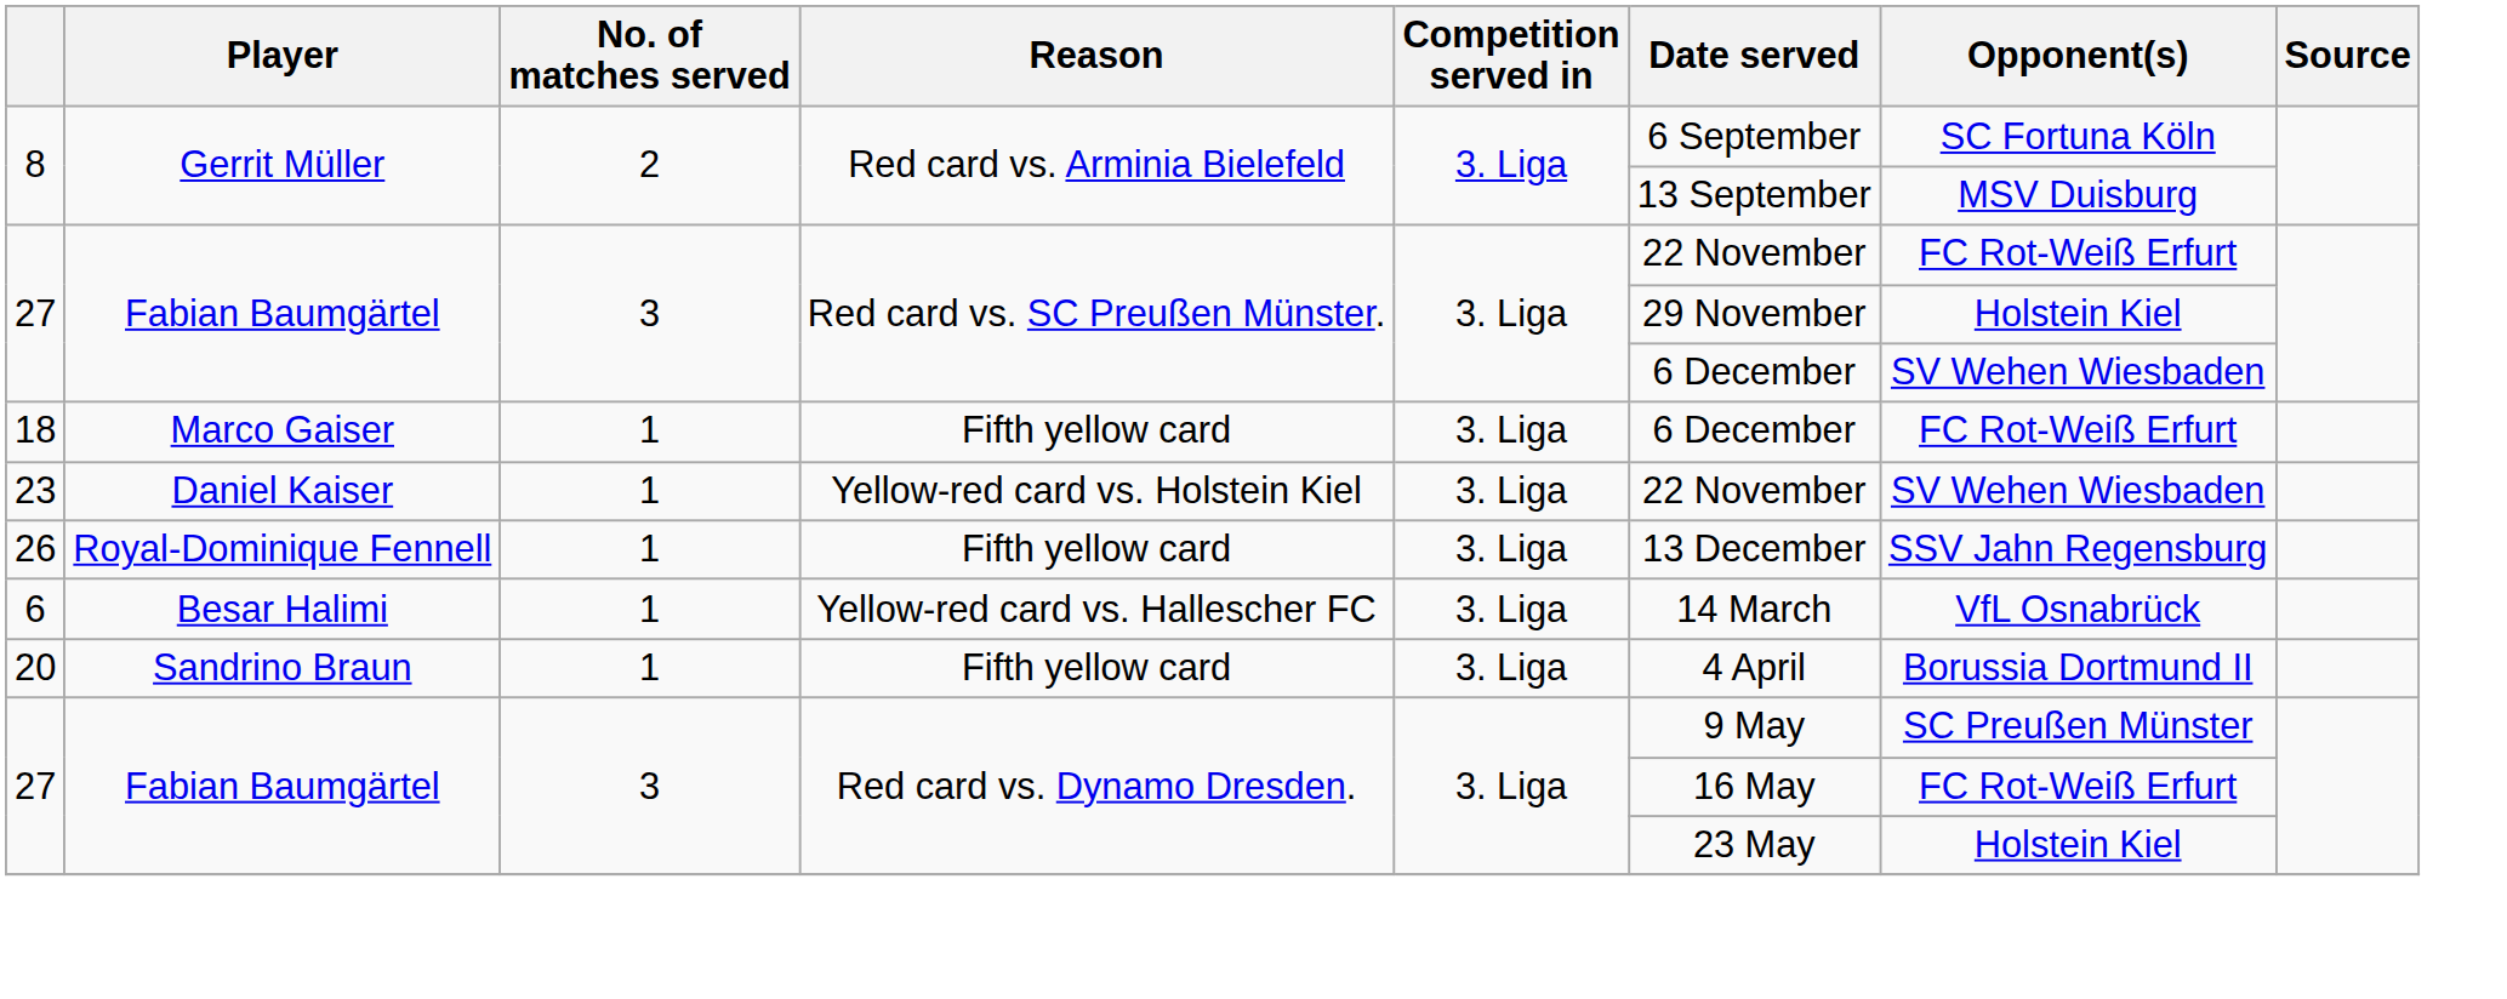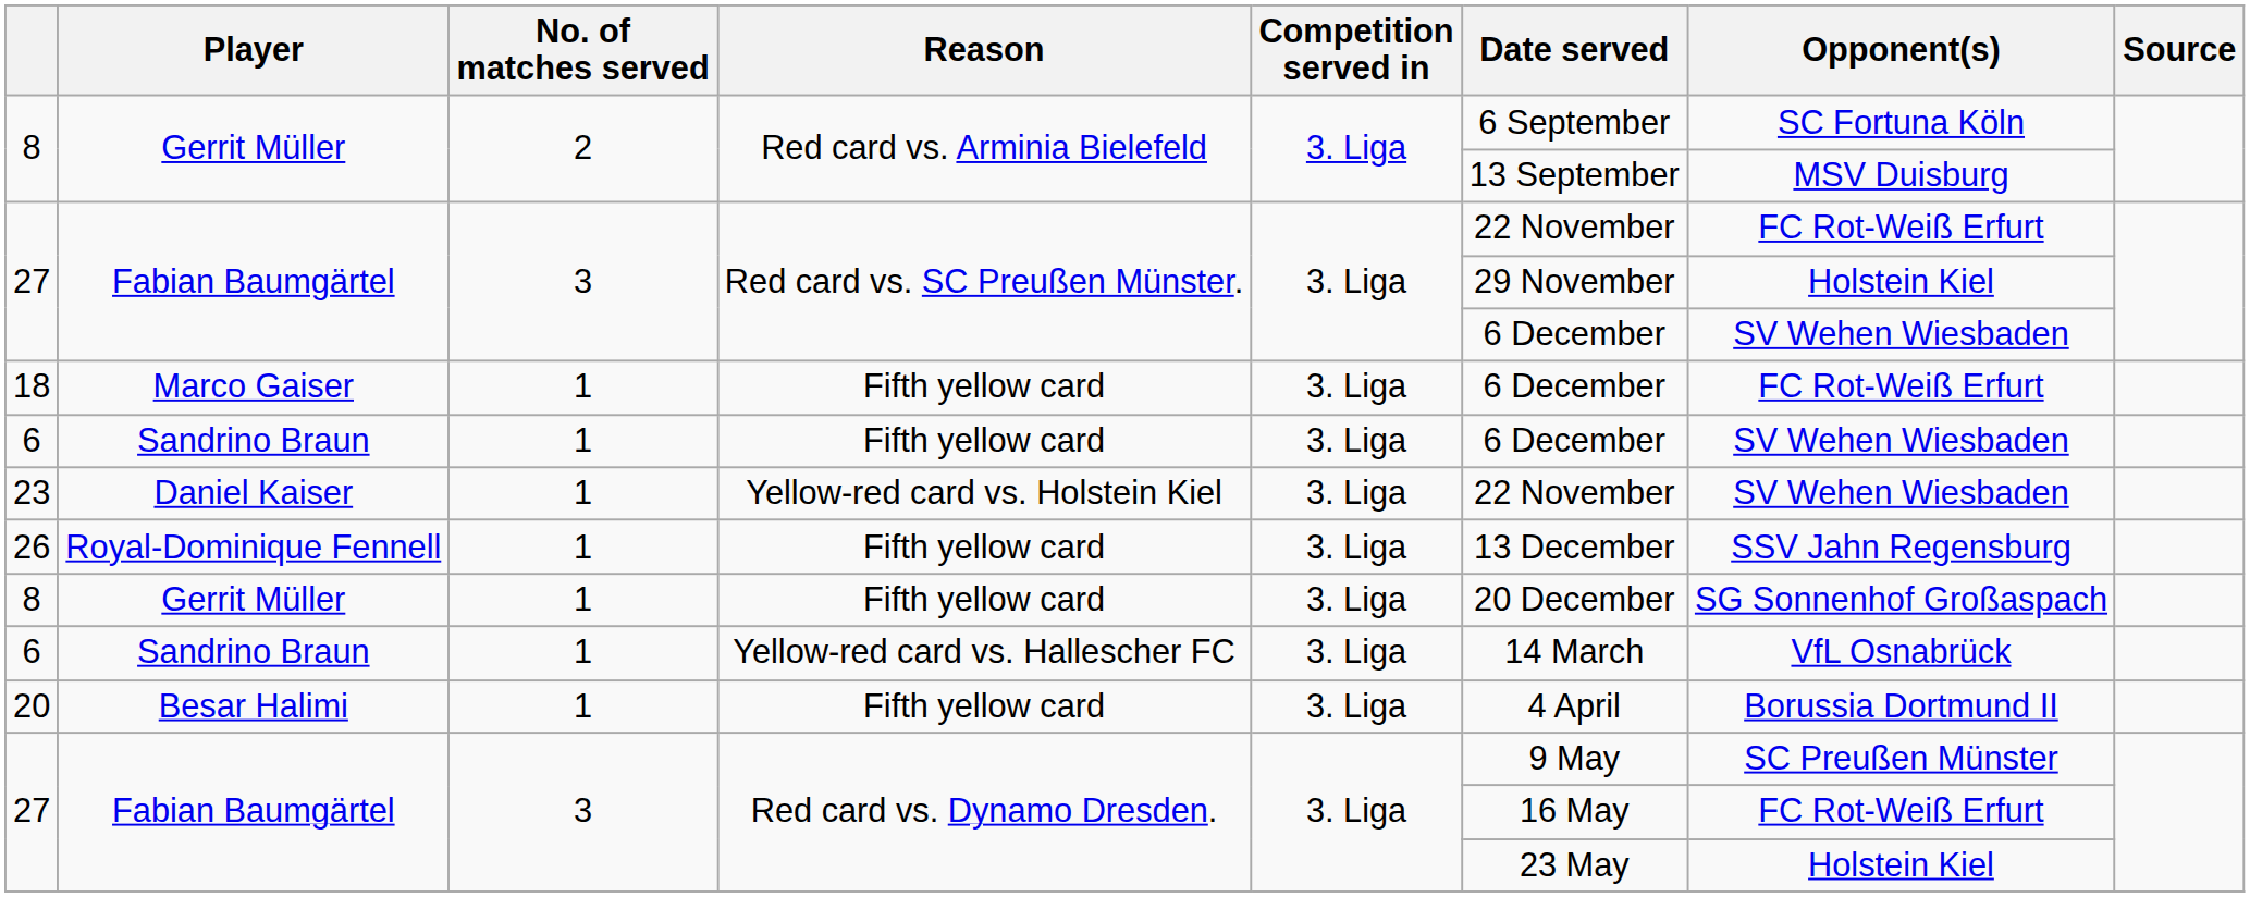 <table class="wikitable" style="text-align: center">
 <tr>
 <th></th>
 <th>Player</th>
 <th>No. of <br> matches served</th>
 <th>Reason</th>
 <th>Competition <br> served in</th>
 <th>Date served</th>
 <th>Opponent(s)</th>
 <th>Source</th>
 </tr>
 <tr>
 <td rowspan="2">8</td>
 <td rowspan="2"><a href='#'>Gerrit Müller</a></td>
 <td rowspan="2">2</td>
 <td rowspan="2">Red card vs. <a href='#'>Arminia Bielefeld</a></td>
 <td rowspan="2"><a href='#'>3. Liga</a></td>
 <td>6 September</td>
 <td><a href='#'>SC Fortuna Köln</a></td>
 <td rowspan="2"></td>
 </tr>
 <tr>
 <td>13 September</td>
 <td><a href='#'>MSV Duisburg</a></td>
 </tr>
 <tr>
 <td rowspan="3">27</td>
 <td rowspan="3"><a href='#'>Fabian Baumgärtel</a></td>
 <td rowspan="3">3</td>
 <td rowspan="3">Red card vs. <a href='#'>SC Preußen Münster</a>.</td>
 <td rowspan="3">3. Liga</td>
 <td>22 November</td>
 <td><a href='#'>FC Rot-Weiß Erfurt</a></td>
 <td rowspan="3"></td>
 </tr>
 <tr>
 <td>29 November</td>
 <td><a href='#'>Holstein Kiel</a></td>
 </tr>
 <tr>
 <td>6 December</td>
 <td><a href='#'>SV Wehen Wiesbaden</a></td>
 </tr>
 <tr>
 <td>18</td>
 <td><a href='#'>Marco Gaiser</a></td>
 <td>1</td>
 <td>Fifth yellow card</td>
 <td>3. Liga</td>
 <td>6 December</td>
 <td><a href='#'>FC Rot-Weiß Erfurt</a></td>
 <td></td>
 </tr>
 <tr>
+<td>6</td>
+<td><a href='#'>Sandrino Braun</a></td>
+<td>1</td>
+<td>Fifth yellow card</td>
+<td>3. Liga</td>
+<td>6 December</td>
+<td><a href='#'>SV Wehen Wiesbaden</a></td>
+<td></td>
+</tr>
+<tr>
 <td>23</td>
 <td><a href='#'>Daniel Kaiser</a></td>
 <td>1</td>
 <td>Yellow-red card vs. Holstein Kiel</td>
 <td>3. Liga</td>
 <td>22 November</td>
 <td><a href='#'>SV Wehen Wiesbaden</a></td>
 <td></td>
 </tr>
 <tr>
 <td>26</td>
 <td><a href='#'>Royal-Dominique Fennell</a></td>
 <td>1</td>
 <td>Fifth yellow card</td>
 <td>3. Liga</td>
 <td>13 December</td>
 <td><a href='#'>SSV Jahn Regensburg</a></td>
 <td></td>
 </tr>
 <tr>
+<td>8</td>
+<td><a href='#'>Gerrit Müller</a></td>
+<td>1</td>
+<td>Fifth yellow card</td>
+<td>3. Liga</td>
+<td>20 December</td>
+<td><a href='#'>SG Sonnenhof Großaspach</a></td>
+<td></td>
+</tr>
+<tr>
 <td>6</td>
-<td><a href='#'>Besar Halimi</a></td>
+<td><a href='#'>Sandrino Braun</a></td>
 <td>1</td>
 <td>Yellow-red card vs. Hallescher FC</td>
 <td>3. Liga</td>
 <td>14 March</td>
 <td><a href='#'>VfL Osnabrück</a></td>
 <td></td>
 </tr>
 <tr>
 <td>20</td>
-<td><a href='#'>Sandrino Braun</a></td>
+<td><a href='#'>Besar Halimi</a></td>
 <td>1</td>
 <td>Fifth yellow card</td>
 <td>3. Liga</td>
 <td>4 April</td>
 <td><a href='#'>Borussia Dortmund II</a></td>
 <td></td>
 </tr>
 <tr>
 <td rowspan="3">27</td>
 <td rowspan="3"><a href='#'>Fabian Baumgärtel</a></td>
 <td rowspan="3">3</td>
 <td rowspan="3">Red card vs. <a href='#'>Dynamo Dresden</a>.</td>
 <td rowspan="3">3. Liga</td>
 <td>9 May</td>
 <td><a href='#'>SC Preußen Münster</a></td>
 <td rowspan="3"></td>
 </tr>
 <tr>
 <td>16 May</td>
 <td><a href='#'>FC Rot-Weiß Erfurt</a></td>
 </tr>
 <tr>
 <td>23 May</td>
 <td><a href='#'>Holstein Kiel</a></td>
 </tr>
 <tr>
 </tr>
 </table>
